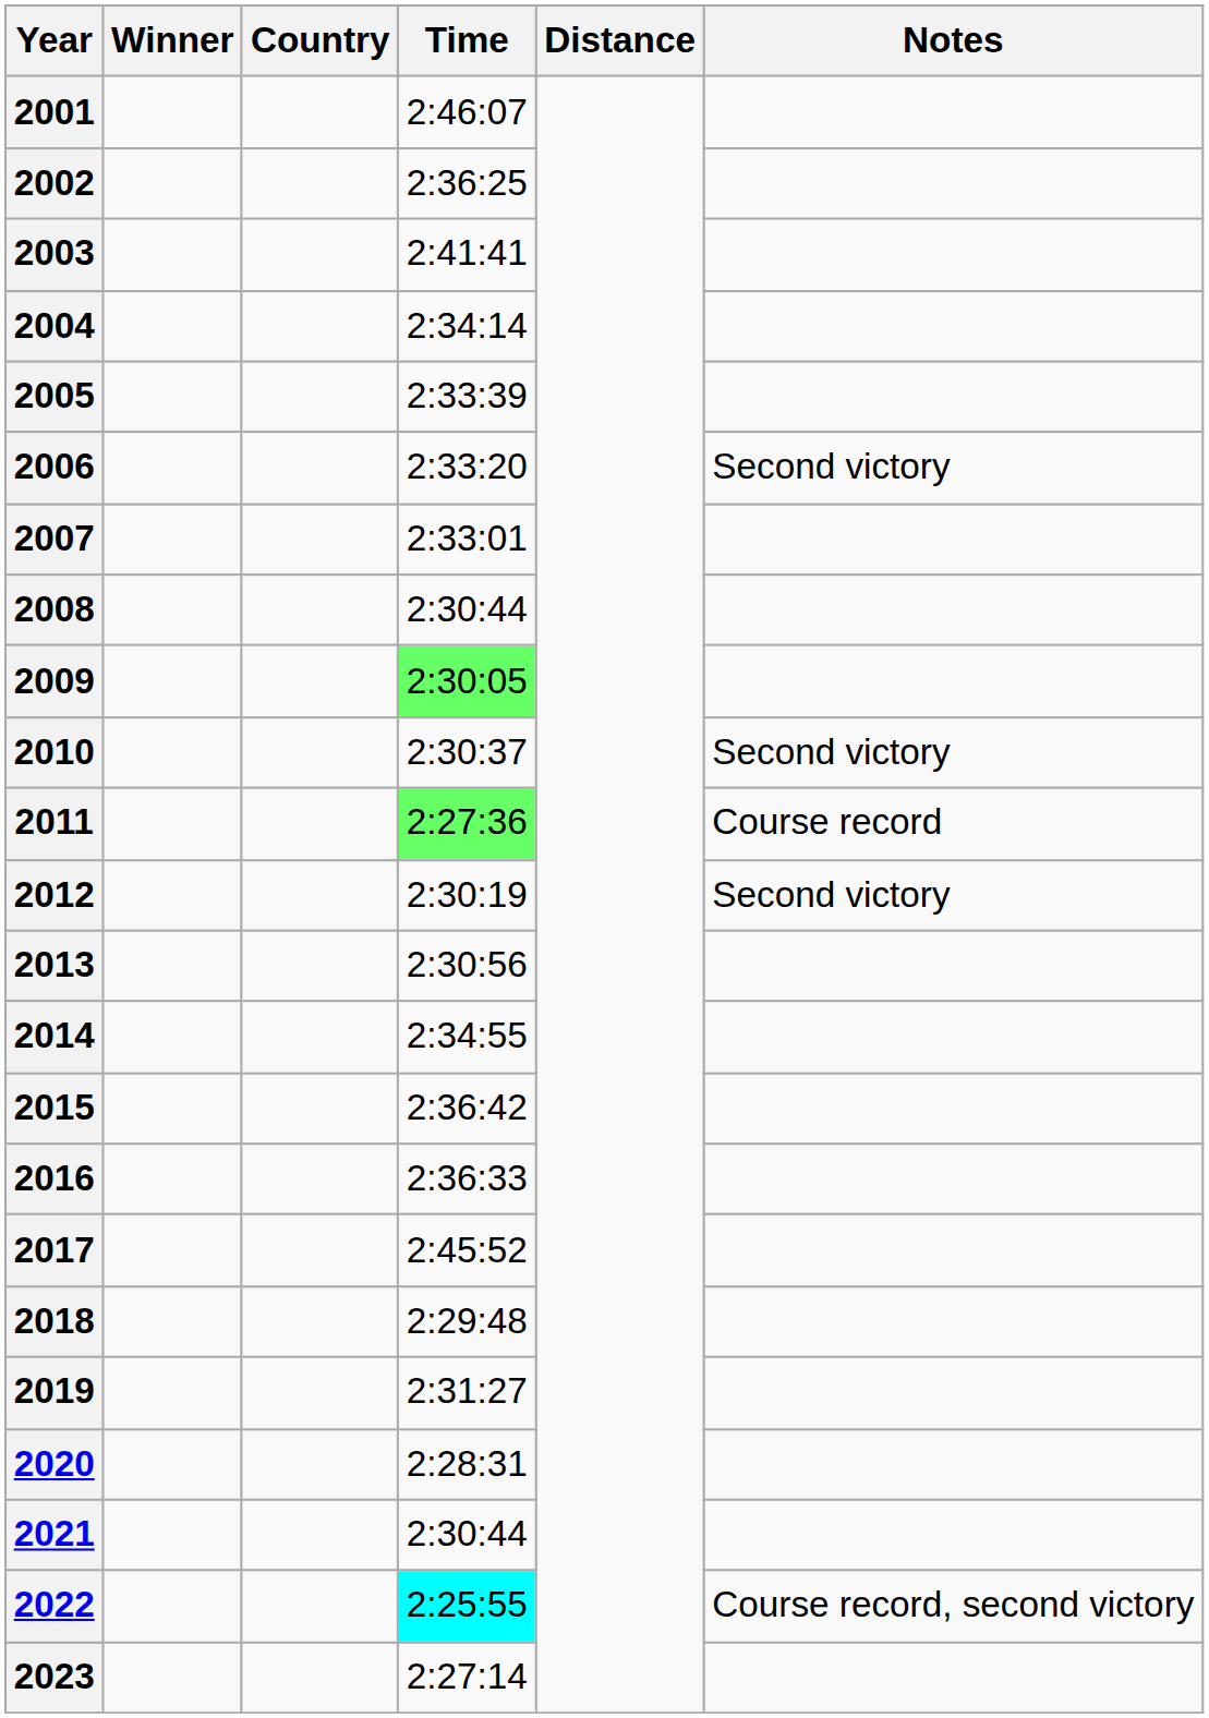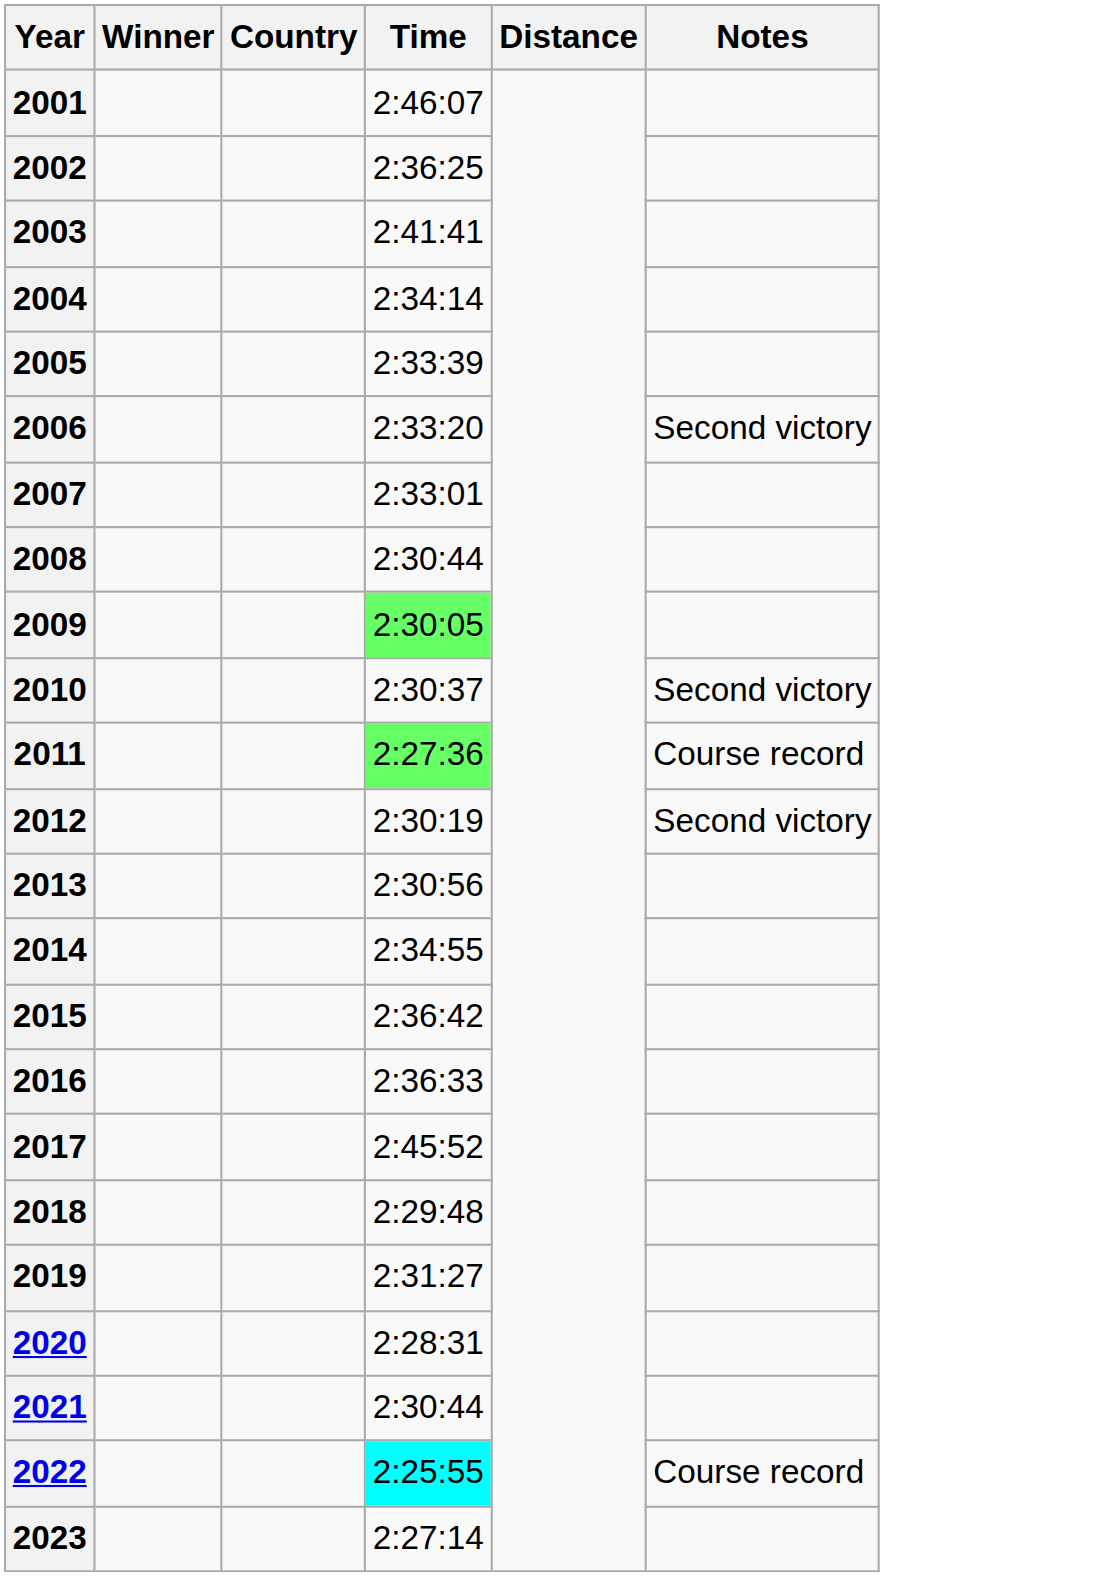 <table class="wikitable sortable" style="font-size:1.00em; line-height:1.5em;">
 <tr>
 <th scope="col">Year</th>
 <th scope="col">Winner</th>
 <th scope="col">Country</th>
 <th scope="col" data-sort-type="time">Time</th>
 <th scope="col" data-sort-type="number">Distance</th>
 <th scope="col" class="unsortable">Notes</th>
 </tr>
 <tr>
 <th scope="row">2001</th>
 <td></td>
 <td></td>
 <td>2:46:07</td>
 <td rowspan=23></td>
 <td></td>
 </tr>
 <tr>
 <th scope="row">2002</th>
 <td></td>
 <td></td>
 <td>2:36:25</td>
 <td></td>
 </tr>
 <tr>
 <th scope="row">2003</th>
 <td></td>
 <td></td>
 <td>2:41:41</td>
 <td></td>
 </tr>
 <tr>
 <th scope="row">2004</th>
 <td></td>
 <td></td>
 <td>2:34:14</td>
 <td></td>
 </tr>
 <tr>
 <th scope="row">2005</th>
 <td></td>
 <td></td>
 <td>2:33:39</td>
 <td></td>
 </tr>
 <tr>
 <th scope="row">2006</th>
 <td></td>
 <td></td>
 <td>2:33:20</td>
 <td>Second victory</td>
 </tr>
 <tr>
 <th scope="row">2007</th>
 <td></td>
 <td></td>
 <td>2:33:01</td>
 <td></td>
 </tr>
 <tr>
 <th scope="row">2008</th>
 <td></td>
 <td></td>
 <td>2:30:44</td>
 <td></td>
 </tr>
 <tr>
 <th scope="row">2009</th>
 <td></td>
 <td></td>
 <td style="background-color:#66ff66">2:30:05</td>
 <td></td>
 </tr>
 <tr>
 <th scope="row">2010</th>
 <td></td>
 <td></td>
 <td>2:30:37</td>
 <td>Second victory</td>
 </tr>
 <tr>
 <th scope="row">2011</th>
 <td></td>
 <td></td>
 <td style="background-color:#66ff66">2:27:36</td>
 <td>Course record</td>
 </tr>
 <tr>
 <th scope="row">2012</th>
 <td></td>
 <td></td>
 <td>2:30:19</td>
 <td>Second victory</td>
 </tr>
 <tr>
 <th scope="row">2013</th>
 <td></td>
 <td></td>
 <td>2:30:56</td>
 <td></td>
 </tr>
 <tr>
 <th scope="row">2014</th>
 <td></td>
 <td></td>
 <td>2:34:55</td>
 <td></td>
 </tr>
 <tr>
 <th scope="row">2015</th>
 <td></td>
 <td></td>
 <td>2:36:42</td>
 <td></td>
 </tr>
 <tr>
 <th scope="row">2016</th>
 <td></td>
 <td></td>
 <td>2:36:33</td>
 <td></td>
 </tr>
 <tr>
 <th scope="row">2017</th>
 <td></td>
 <td></td>
 <td>2:45:52</td>
 <td></td>
 </tr>
 <tr>
 <th scope="row">2018</th>
 <td></td>
 <td></td>
 <td>2:29:48</td>
 <td></td>
 </tr>
 <tr>
 <th scope="row">2019</th>
 <td></td>
 <td></td>
 <td>2:31:27</td>
 <td></td>
 </tr>
 <tr>
 <th scope="row"><a href='#'>2020</a></th>
 <td></td>
 <td></td>
 <td>2:28:31</td>
 <td></td>
 </tr>
 <tr>
 <th scope="row"><a href='#'>2021</a></th>
 <td></td>
 <td></td>
 <td>2:30:44</td>
 <td></td>
 </tr>
 <tr>
 <th scope="row"><a href='#'>2022</a></th>
 <td></td>
 <td></td>
 <td style="background-color:#00ffff">2:25:55</td>
-<td>Course record, second victory</td>
+<td>Course record</td>
 </tr>
 <tr>
 <th scope="row">2023</th>
 <td></td>
 <td></td>
 <td>2:27:14</td>
 <td></td>
 </tr>
 </table>
